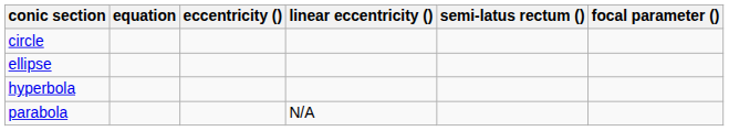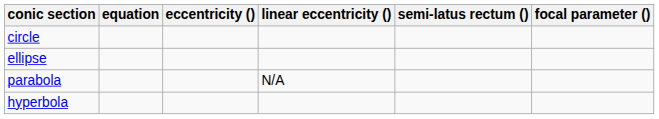 <table class="wikitable">
 <tr>
 <th>conic section</th>
 <th>equation</th>
 <th>eccentricity ()</th>
 <th>linear eccentricity ()</th>
 <th>semi-latus rectum ()</th>
 <th>focal parameter ()</th>
 </tr>
 <tr>
 <td><a href='#'>circle</a></td>
 <td></td>
 <td></td>
 <td></td>
 <td></td>
 <td></td>
 </tr>
 <tr>
 <td><a href='#'>ellipse</a></td>
 <td></td>
 <td></td>
 <td></td>
 <td></td>
 <td></td>
 </tr>
 <tr>
+<td><a href='#'>parabola</a></td>
+<td></td>
+<td></td>
+<td>N/A</td>
+<td></td>
+<td></td>
+</tr>
+<tr>
 <td><a href='#'>hyperbola</a></td>
 <td></td>
 <td></td>
 <td></td>
 <td></td>
 <td></td>
 </tr>
-<tr>
-<td><a href='#'>parabola</a></td>
-<td></td>
-<td></td>
-<td>N/A</td>
-<td></td>
-<td></td>
-</tr>
 </table>
